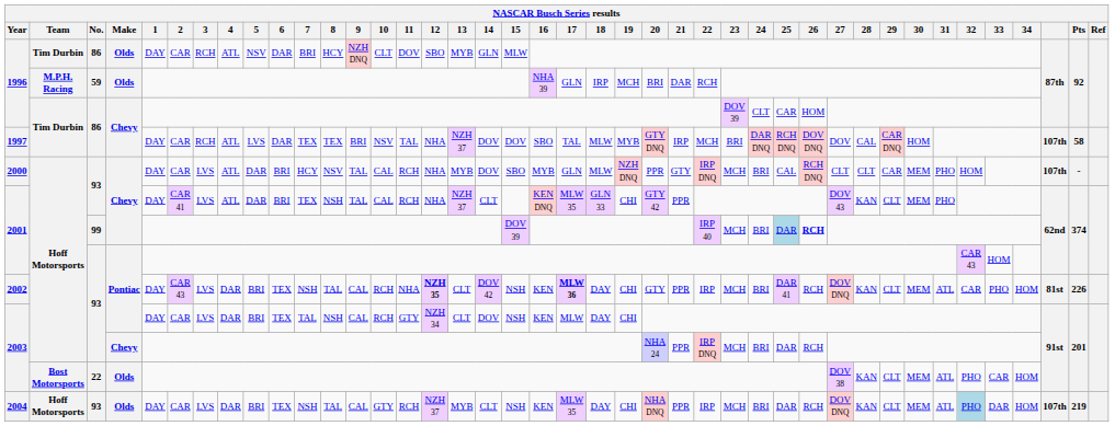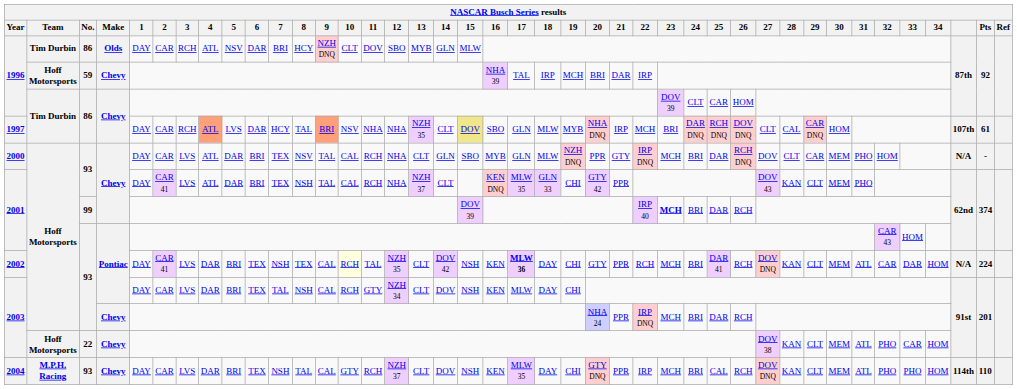 <table class="wikitable" style="text-align:center; font-size:75%">
 <tr>
 <th colspan=42><a href='#'>NASCAR Busch Series</a> results</th>
 </tr>
 <tr>
 <th>Year</th>
 <th>Team</th>
 <th>No.</th>
 <th>Make</th>
 <th>1</th>
 <th>2</th>
 <th>3</th>
 <th>4</th>
 <th>5</th>
 <th>6</th>
 <th>7</th>
 <th>8</th>
 <th>9</th>
 <th>10</th>
 <th>11</th>
 <th>12</th>
 <th>13</th>
 <th>14</th>
 <th>15</th>
 <th>16</th>
 <th>17</th>
 <th>18</th>
 <th>19</th>
 <th>20</th>
 <th>21</th>
 <th>22</th>
 <th>23</th>
 <th>24</th>
 <th>25</th>
 <th>26</th>
 <th>27</th>
 <th>28</th>
 <th>29</th>
 <th>30</th>
 <th>31</th>
 <th>32</th>
 <th>33</th>
 <th>34</th>
 <th></th>
 <th>Pts</th>
 <th>Ref</th>
 </tr>
 <tr>
 <th rowspan=3><a href='#'>1996</a></th>
 <th>Tim Durbin</th>
 <th>86</th>
 <th><a href='#'>Olds</a></th>
 <td><a href='#'>DAY</a></td>
 <td><a href='#'>CAR</a></td>
 <td><a href='#'>RCH</a></td>
 <td><a href='#'>ATL</a></td>
 <td><a href='#'>NSV</a></td>
 <td><a href='#'>DAR</a></td>
 <td><a href='#'>BRI</a></td>
 <td><a href='#'>HCY</a></td>
 <td style="background:#FFCFCF;"><a href='#'>NZH</a><br><small>DNQ</small></td>
 <td><a href='#'>CLT</a></td>
 <td><a href='#'>DOV</a></td>
 <td><a href='#'>SBO</a></td>
 <td><a href='#'>MYB</a></td>
 <td><a href='#'>GLN</a></td>
 <td><a href='#'>MLW</a></td>
 <td colspan=19></td>
 <th rowspan=3>87th</th>
 <th rowspan=3>92</th>
 <th rowspan=3></th>
 </tr>
 <tr>
-<th><a href='#'>M.P.H. Racing</a></th>
+<th>Hoff Motorsports</th>
 <th>59</th>
-<th><a href='#'>Olds</a></th>
+<th><a href='#'>Chevy</a></th>
 <td colspan=15></td>
 <td style="background:#EFCFFF;"><a href='#'>NHA</a><br><small>39</small></td>
-<td><a href='#'>GLN</a></td>
+<td><a href='#'>TAL</a></td>
 <td><a href='#'>IRP</a></td>
 <td><a href='#'>MCH</a></td>
 <td><a href='#'>BRI</a></td>
 <td><a href='#'>DAR</a></td>
-<td><a href='#'>RCH</a></td>
+<td><a href='#'>IRP</a></td>
 <td colspan=12></td>
 </tr>
 <tr>
 <th rowspan=2>Tim Durbin</th>
 <th rowspan=2>86</th>
 <th rowspan=2><a href='#'>Chevy</a></th>
 <td colspan=22></td>
 <td style="background:#EFCFFF;"><a href='#'>DOV</a><br><small>39</small></td>
 <td><a href='#'>CLT</a></td>
 <td><a href='#'>CAR</a></td>
 <td><a href='#'>HOM</a></td>
 <td colspan=8></td>
 </tr>
 <tr>
 <th><a href='#'>1997</a></th>
 <td><a href='#'>DAY</a></td>
 <td><a href='#'>CAR</a></td>
 <td><a href='#'>RCH</a></td>
-<td><a href='#'>ATL</a></td>
+<td style="background: lightsalmon;"><a href='#'>ATL</a></td>
 <td><a href='#'>LVS</a></td>
 <td><a href='#'>DAR</a></td>
-<td><a href='#'>TEX</a></td>
-<td><a href='#'>TEX</a></td>
-<td><a href='#'>BRI</a></td>
+<td><a href='#'>HCY</a></td>
+<td><a href='#'>TAL</a></td>
+<td style="background: lightsalmon;"><a href='#'>BRI</a></td>
 <td><a href='#'>NSV</a></td>
-<td><a href='#'>TAL</a></td>
 <td><a href='#'>NHA</a></td>
-<td style="background:#EFCFFF;"><a href='#'>NZH</a><br><small>37</small></td>
-<td><a href='#'>DOV</a></td>
-<td><a href='#'>DOV</a></td>
+<td><a href='#'>NHA</a></td>
+<td style="background:#EFCFFF;"><a href='#'>NZH</a><br><small>35</small></td>
+<td><a href='#'>CLT</a></td>
+<td style="background: khaki;"><a href='#'>DOV</a></td>
 <td><a href='#'>SBO</a></td>
-<td><a href='#'>TAL</a></td>
+<td><a href='#'>GLN</a></td>
 <td><a href='#'>MLW</a></td>
 <td><a href='#'>MYB</a></td>
-<td style="background:#FFCFCF;"><a href='#'>GTY</a><br><small>DNQ</small></td>
+<td style="background:#FFCFCF;"><a href='#'>NHA</a><br><small>DNQ</small></td>
 <td><a href='#'>IRP</a></td>
 <td><a href='#'>MCH</a></td>
 <td><a href='#'>BRI</a></td>
 <td style="background:#FFCFCF;"><a href='#'>DAR</a><br><small>DNQ</small></td>
 <td style="background:#FFCFCF;"><a href='#'>RCH</a><br><small>DNQ</small></td>
 <td style="background:#FFCFCF;"><a href='#'>DOV</a><br><small>DNQ</small></td>
-<td><a href='#'>DOV</a></td>
+<td><a href='#'>CLT</a></td>
 <td><a href='#'>CAL</a></td>
 <td style="background:#FFCFCF;"><a href='#'>CAR</a><br><small>DNQ</small></td>
 <td><a href='#'>HOM</a></td>
 <td colspan=4></td>
 <th>107th</th>
-<th>58</th>
+<th>61</th>
 <th></th>
 </tr>
 <tr>
 <th><a href='#'>2000</a></th>
 <th rowspan=7>Hoff Motorsports</th>
 <th rowspan=2>93</th>
 <th rowspan=3><a href='#'>Chevy</a></th>
 <td><a href='#'>DAY</a></td>
 <td><a href='#'>CAR</a></td>
 <td><a href='#'>LVS</a></td>
 <td><a href='#'>ATL</a></td>
 <td><a href='#'>DAR</a></td>
 <td><a href='#'>BRI</a></td>
-<td><a href='#'>HCY</a></td>
+<td><a href='#'>TEX</a></td>
 <td><a href='#'>NSV</a></td>
 <td><a href='#'>TAL</a></td>
 <td><a href='#'>CAL</a></td>
 <td><a href='#'>RCH</a></td>
 <td><a href='#'>NHA</a></td>
-<td><a href='#'>MYB</a></td>
-<td><a href='#'>DOV</a></td>
+<td><a href='#'>CLT</a></td>
+<td><a href='#'>GLN</a></td>
 <td><a href='#'>SBO</a></td>
 <td><a href='#'>MYB</a></td>
 <td><a href='#'>GLN</a></td>
 <td><a href='#'>MLW</a></td>
 <td style="background:#FFCFCF;"><a href='#'>NZH</a><br><small>DNQ</small></td>
 <td><a href='#'>PPR</a></td>
 <td><a href='#'>GTY</a></td>
 <td style="background:#FFCFCF;"><a href='#'>IRP</a><br><small>DNQ</small></td>
 <td><a href='#'>MCH</a></td>
 <td><a href='#'>BRI</a></td>
-<td><a href='#'>CAL</a></td>
+<td><a href='#'>DAR</a></td>
 <td style="background:#FFCFCF;"><a href='#'>RCH</a><br><small>DNQ</small></td>
-<td><a href='#'>CLT</a></td>
+<td><a href='#'>DOV</a></td>
 <td><a href='#'>CLT</a></td>
 <td><a href='#'>CAR</a></td>
 <td><a href='#'>MEM</a></td>
 <td><a href='#'>PHO</a></td>
 <td><a href='#'>HOM</a></td>
 <td colspan=2></td>
-<th>107th</th>
+<th>N/A</th>
 <th>-</th>
 <th></th>
 </tr>
 <tr>
 <th rowspan=3><a href='#'>2001</a></th>
 <td><a href='#'>DAY</a></td>
 <td style="background:#EFCFFF;"><a href='#'>CAR</a><br><small>41</small></td>
 <td><a href='#'>LVS</a></td>
 <td><a href='#'>ATL</a></td>
 <td><a href='#'>DAR</a></td>
 <td><a href='#'>BRI</a></td>
 <td><a href='#'>TEX</a></td>
 <td><a href='#'>NSH</a></td>
 <td><a href='#'>TAL</a></td>
 <td><a href='#'>CAL</a></td>
 <td><a href='#'>RCH</a></td>
 <td><a href='#'>NHA</a></td>
 <td style="background:#EFCFFF;"><a href='#'>NZH</a><br><small>37</small></td>
 <td><a href='#'>CLT</a></td>
 <td></td>
 <td style="background:#FFCFCF;"><a href='#'>KEN</a><br><small>DNQ</small></td>
 <td style="background:#EFCFFF;"><a href='#'>MLW</a><br><small>35</small></td>
 <td style="background:#EFCFFF;"><a href='#'>GLN</a><br><small>33</small></td>
 <td><a href='#'>CHI</a></td>
 <td style="background:#EFCFFF;"><a href='#'>GTY</a><br><small>42</small></td>
 <td><a href='#'>PPR</a></td>
 <td colspan=5></td>
 <td style="background:#EFCFFF;"><a href='#'>DOV</a><br><small>43</small></td>
 <td><a href='#'>KAN</a></td>
 <td><a href='#'>CLT</a></td>
 <td><a href='#'>MEM</a></td>
 <td><a href='#'>PHO</a></td>
 <td colspan=3></td>
 <th rowspan=3>62nd</th>
 <th rowspan=3>374</th>
 <th rowspan=3></th>
 </tr>
 <tr>
 <th>99</th>
 <td colspan=14></td>
 <td style="background:#EFCFFF;"><a href='#'>DOV</a><br><small>39</small></td>
 <td colspan=6></td>
 <td style="background:#EFCFFF;"><a href='#'>IRP</a><br><small>40</small></td>
-<td><a href='#'>MCH</a></td>
+<td><strong><a href='#'>MCH</a></strong></td>
 <td><a href='#'>BRI</a></td>
-<td style="background: lightblue;"><a href='#'>DAR</a></td>
-<td><strong><a href='#'>RCH</a></strong></td>
+<td><a href='#'>DAR</a></td>
+<td><a href='#'>RCH</a></td>
 <td colspan=8></td>
 </tr>
 <tr>
 <th rowspan=4>93</th>
 <th rowspan=3><a href='#'>Pontiac</a></th>
 <td colspan=31></td>
 <td style="background:#EFCFFF;"><a href='#'>CAR</a><br><small>43</small></td>
 <td><a href='#'>HOM</a></td>
 <td></td>
 </tr>
 <tr>
 <th><a href='#'>2002</a></th>
 <td><a href='#'>DAY</a></td>
-<td style="background:#EFCFFF;"><a href='#'>CAR</a><br><small>43</small></td>
+<td style="background:#EFCFFF;"><a href='#'>CAR</a><br><small>41</small></td>
 <td><a href='#'>LVS</a></td>
 <td><a href='#'>DAR</a></td>
 <td><a href='#'>BRI</a></td>
 <td><a href='#'>TEX</a></td>
 <td><a href='#'>NSH</a></td>
+<td><a href='#'>TEX</a></td>
+<td><a href='#'>CAL</a></td>
+<td style="background: lightyellow;"><a href='#'>RCH</a></td>
 <td><a href='#'>TAL</a></td>
-<td><a href='#'>CAL</a></td>
-<td><a href='#'>RCH</a></td>
-<td><a href='#'>NHA</a></td>
-<td style="background:#EFCFFF;"><strong><a href='#'>NZH</a><br><small>35</small></strong></td>
+<td style="background:#EFCFFF;"><a href='#'>NZH</a><br><small>35</small></td>
 <td><a href='#'>CLT</a></td>
 <td style="background:#EFCFFF;"><a href='#'>DOV</a><br><small>42</small></td>
 <td><a href='#'>NSH</a></td>
 <td><a href='#'>KEN</a></td>
 <td style="background:#EFCFFF;"><strong><a href='#'>MLW</a><br><small>36</small></strong></td>
 <td><a href='#'>DAY</a></td>
 <td><a href='#'>CHI</a></td>
 <td><a href='#'>GTY</a></td>
 <td><a href='#'>PPR</a></td>
-<td><a href='#'>IRP</a></td>
+<td><a href='#'>RCH</a></td>
 <td><a href='#'>MCH</a></td>
 <td><a href='#'>BRI</a></td>
 <td style="background:#EFCFFF;"><a href='#'>DAR</a><br><small>41</small></td>
 <td><a href='#'>RCH</a></td>
 <td style="background:#FFCFCF;"><a href='#'>DOV</a><br><small>DNQ</small></td>
 <td><a href='#'>KAN</a></td>
 <td><a href='#'>CLT</a></td>
 <td><a href='#'>MEM</a></td>
 <td><a href='#'>ATL</a></td>
 <td><a href='#'>CAR</a></td>
-<td><a href='#'>PHO</a></td>
+<td><a href='#'>DAR</a></td>
 <td><a href='#'>HOM</a></td>
-<th>81st</th>
-<th>226</th>
+<th>N/A</th>
+<th>224</th>
 <th></th>
 </tr>
 <tr>
 <th rowspan=3><a href='#'>2003</a></th>
 <td><a href='#'>DAY</a></td>
 <td><a href='#'>CAR</a></td>
 <td><a href='#'>LVS</a></td>
 <td><a href='#'>DAR</a></td>
 <td><a href='#'>BRI</a></td>
 <td><a href='#'>TEX</a></td>
 <td><a href='#'>TAL</a></td>
 <td><a href='#'>NSH</a></td>
 <td><a href='#'>CAL</a></td>
 <td><a href='#'>RCH</a></td>
 <td><a href='#'>GTY</a></td>
 <td style="background:#EFCFFF;"><a href='#'>NZH</a><br><small>34</small></td>
 <td><a href='#'>CLT</a></td>
 <td><a href='#'>DOV</a></td>
 <td><a href='#'>NSH</a></td>
 <td><a href='#'>KEN</a></td>
 <td><a href='#'>MLW</a></td>
 <td><a href='#'>DAY</a></td>
 <td><a href='#'>CHI</a></td>
 <td colspan=15></td>
 <th rowspan=3>91st</th>
 <th rowspan=3>201</th>
 <th rowspan=3></th>
 </tr>
 <tr>
 <th><a href='#'>Chevy</a></th>
 <td colspan=19></td>
 <td style="background:#CFCFFF;"><a href='#'>NHA</a><br><small>24</small></td>
 <td><a href='#'>PPR</a></td>
 <td style="background:#FFCFCF;"><a href='#'>IRP</a><br><small>DNQ</small></td>
 <td><a href='#'>MCH</a></td>
 <td><a href='#'>BRI</a></td>
 <td><a href='#'>DAR</a></td>
 <td><a href='#'>RCH</a></td>
 <td colspan=8></td>
 </tr>
 <tr>
-<th><a href='#'>Bost Motorsports</a></th>
+<th>Hoff Motorsports</th>
 <th>22</th>
-<th><a href='#'>Olds</a></th>
+<th><a href='#'>Chevy</a></th>
 <td colspan=26></td>
 <td style="background:#EFCFFF;"><a href='#'>DOV</a><br><small>38</small></td>
 <td><a href='#'>KAN</a></td>
 <td><a href='#'>CLT</a></td>
 <td><a href='#'>MEM</a></td>
 <td><a href='#'>ATL</a></td>
 <td><a href='#'>PHO</a></td>
 <td><a href='#'>CAR</a></td>
 <td><a href='#'>HOM</a></td>
 </tr>
 <tr>
 <th><a href='#'>2004</a></th>
-<th>Hoff Motorsports</th>
+<th><a href='#'>M.P.H. Racing</a></th>
 <th>93</th>
-<th><a href='#'>Olds</a></th>
+<th><a href='#'>Chevy</a></th>
 <td><a href='#'>DAY</a></td>
 <td><a href='#'>CAR</a></td>
 <td><a href='#'>LVS</a></td>
 <td><a href='#'>DAR</a></td>
 <td><a href='#'>BRI</a></td>
 <td><a href='#'>TEX</a></td>
 <td><a href='#'>NSH</a></td>
 <td><a href='#'>TAL</a></td>
 <td><a href='#'>CAL</a></td>
 <td><a href='#'>GTY</a></td>
 <td><a href='#'>RCH</a></td>
 <td style="background:#EFCFFF;"><a href='#'>NZH</a><br><small>37</small></td>
-<td><a href='#'>MYB</a></td>
 <td><a href='#'>CLT</a></td>
+<td><a href='#'>DOV</a></td>
 <td><a href='#'>NSH</a></td>
 <td><a href='#'>KEN</a></td>
 <td style="background:#EFCFFF;"><a href='#'>MLW</a><br><small>35</small></td>
 <td><a href='#'>DAY</a></td>
 <td><a href='#'>CHI</a></td>
-<td style="background:#FFCFCF;"><a href='#'>NHA</a><br><small>DNQ</small></td>
+<td style="background:#FFCFCF;"><a href='#'>GTY</a><br><small>DNQ</small></td>
 <td><a href='#'>PPR</a></td>
 <td><a href='#'>IRP</a></td>
 <td><a href='#'>MCH</a></td>
 <td><a href='#'>BRI</a></td>
-<td><a href='#'>DAR</a></td>
+<td><a href='#'>CAL</a></td>
 <td><a href='#'>RCH</a></td>
 <td style="background:#FFCFCF;"><a href='#'>DOV</a><br><small>DNQ</small></td>
 <td><a href='#'>KAN</a></td>
 <td><a href='#'>CLT</a></td>
 <td><a href='#'>MEM</a></td>
 <td><a href='#'>ATL</a></td>
-<td style="background: lightblue;"><a href='#'>PHO</a></td>
-<td><a href='#'>DAR</a></td>
+<td><a href='#'>PHO</a></td>
+<td><a href='#'>PHO</a></td>
 <td><a href='#'>HOM</a></td>
-<th>107th</th>
-<th>219</th>
+<th>114th</th>
+<th>110</th>
 <th></th>
 </tr>
 </table>
